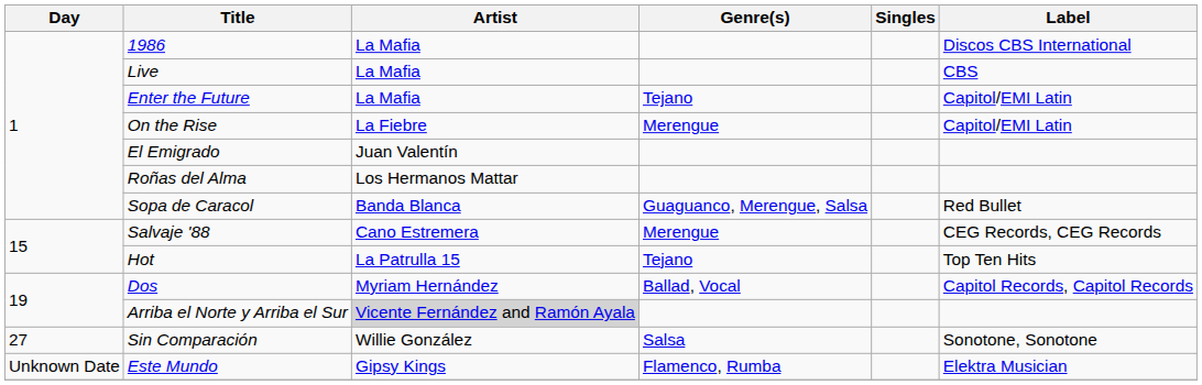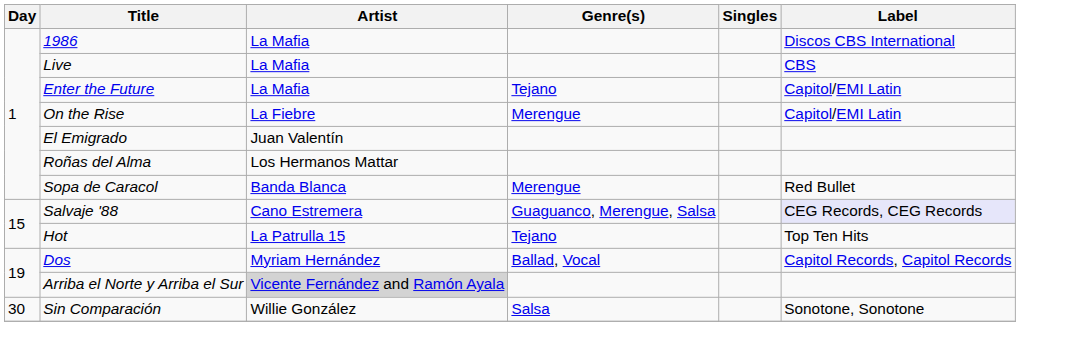 <table class="wikitable sortable" style="text-align: left;">
 <tr>
 <th>Day</th>
 <th>Title</th>
 <th>Artist</th>
 <th>Genre(s)</th>
 <th>Singles</th>
 <th>Label</th>
 </tr>
 <tr>
 <td rowspan="7">1</td>
 <td><em><a href='#'>1986</a></em></td>
 <td><a href='#'>La Mafia</a></td>
 <td></td>
 <td></td>
 <td><a href='#'>Discos CBS International</a></td>
 </tr>
 <tr>
 <td><em>Live</em></td>
 <td><a href='#'>La Mafia</a></td>
 <td></td>
 <td></td>
 <td><a href='#'>CBS</a></td>
 </tr>
 <tr>
 <td><em><a href='#'>Enter the Future</a></em></td>
 <td><a href='#'>La Mafia</a></td>
 <td><a href='#'>Tejano</a></td>
 <td></td>
 <td><a href='#'>Capitol</a>/<a href='#'>EMI Latin</a></td>
 </tr>
 <tr>
 <td><em>On the Rise</em></td>
 <td><a href='#'>La Fiebre</a></td>
 <td><a href='#'>Merengue</a></td>
 <td></td>
 <td><a href='#'>Capitol</a>/<a href='#'>EMI Latin</a></td>
 </tr>
 <tr>
 <td><em>El Emigrado</em></td>
 <td>Juan Valentín</td>
 <td></td>
 <td></td>
 <td></td>
 </tr>
 <tr>
 <td><em>Roñas del Alma</em></td>
 <td>Los Hermanos Mattar</td>
 <td></td>
 <td></td>
 <td></td>
 </tr>
 <tr>
 <td><em>Sopa de Caracol</em></td>
 <td><a href='#'>Banda Blanca</a></td>
-<td><a href='#'>Guaguanco</a>, <a href='#'>Merengue</a>, <a href='#'>Salsa</a></td>
+<td><a href='#'>Merengue</a></td>
 <td></td>
 <td>Red Bullet</td>
 </tr>
 <tr>
 <td rowspan="2">15</td>
 <td><em>Salvaje '88</em></td>
 <td><a href='#'>Cano Estremera</a></td>
-<td><a href='#'>Merengue</a></td>
+<td><a href='#'>Guaguanco</a>, <a href='#'>Merengue</a>, <a href='#'>Salsa</a></td>
 <td></td>
-<td>CEG Records, CEG Records</td>
+<td style="background: lavender;">CEG Records, CEG Records</td>
 </tr>
 <tr>
 <td><em>Hot</em></td>
 <td><a href='#'>La Patrulla 15</a></td>
 <td><a href='#'>Tejano</a></td>
 <td></td>
 <td>Top Ten Hits</td>
 </tr>
 <tr>
 <td rowspan="2">19</td>
 <td><em><a href='#'>Dos</a></em></td>
 <td><a href='#'>Myriam Hernández</a></td>
 <td><a href='#'>Ballad</a>, <a href='#'>Vocal</a></td>
 <td></td>
 <td><a href='#'>Capitol Records</a>, <a href='#'>Capitol Records</a></td>
 </tr>
 <tr>
 <td><em>Arriba el Norte y Arriba el Sur</em></td>
 <td style="background: lightgrey;"><a href='#'>Vicente Fernández</a> and <a href='#'>Ramón Ayala</a></td>
 <td></td>
 <td></td>
 <td></td>
 </tr>
 <tr>
-<td>27</td>
+<td>30</td>
 <td><em>Sin Comparación</em></td>
 <td>Willie González</td>
 <td><a href='#'>Salsa</a></td>
 <td></td>
 <td>Sonotone, Sonotone</td>
 </tr>
 <tr>
-<td>Unknown Date</td>
-<td><em><a href='#'>Este Mundo</a></em></td>
-<td><a href='#'>Gipsy Kings</a></td>
-<td><a href='#'>Flamenco</a>, <a href='#'>Rumba</a></td>
-<td></td>
-<td><a href='#'>Elektra Musician</a></td>
-</tr>
-<tr>
 </tr>
 </table>
